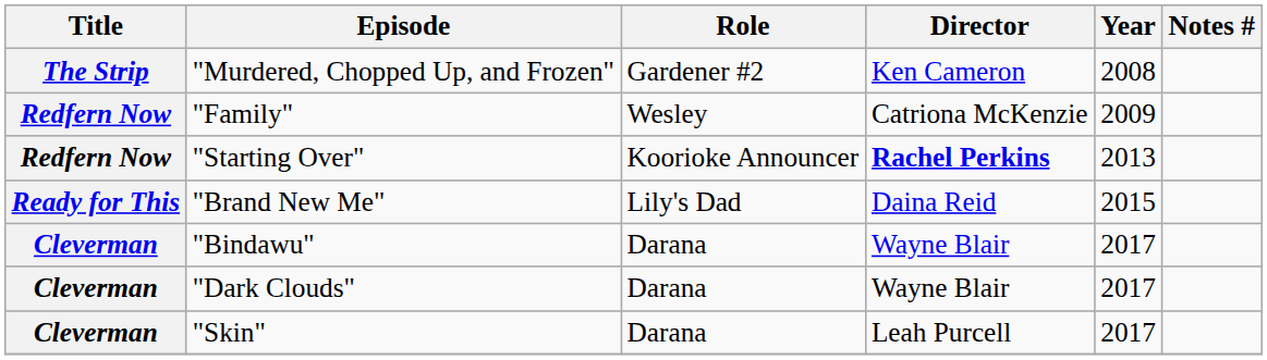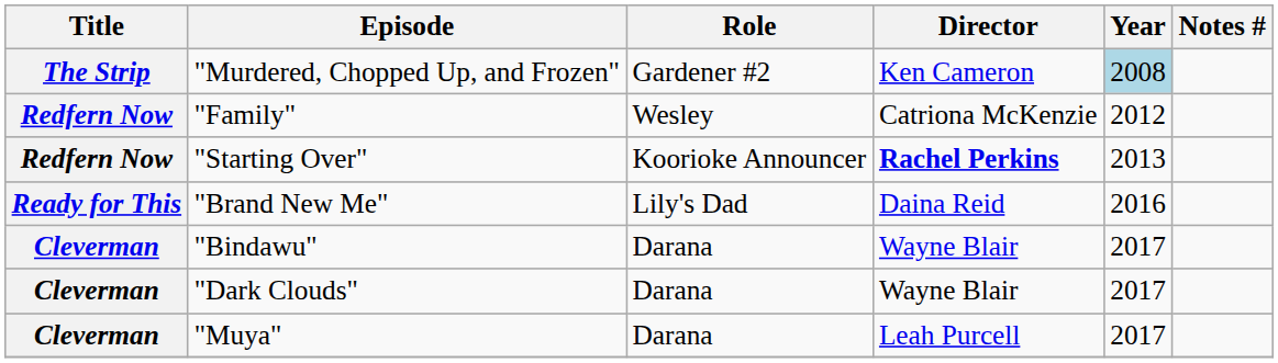 <table class="wikitable plainrowheaders sortable">
 <tr>
 <th scope="col" class="unsortable">Title</th>
 <th scope="col">Episode</th>
 <th scope="col">Role</th>
 <th scope="col">Director</th>
 <th scope="col">Year</th>
 <th scope="col" class="unsortable">Notes #</th>
 </tr>
 <tr>
 <th scope="row"><em><a href='#'>The Strip</a></em></th>
 <td>"Murdered, Chopped Up, and Frozen"</td>
 <td>Gardener #2</td>
 <td><a href='#'>Ken Cameron</a></td>
-<td>2008</td>
+<td style="background: lightblue;">2008</td>
 <td></td>
 </tr>
 <tr>
 <th scope="row"><em><a href='#'>Redfern Now</a></em></th>
 <td>"Family"</td>
 <td>Wesley</td>
 <td>Catriona McKenzie</td>
-<td>2009</td>
+<td>2012</td>
 <td></td>
 </tr>
 <tr>
 <th scope="row"><em>Redfern Now</em></th>
 <td>"Starting Over"</td>
 <td>Koorioke Announcer</td>
 <td><strong><a href='#'>Rachel Perkins</a></strong></td>
 <td>2013</td>
 <td></td>
 </tr>
 <tr>
 <th scope="row"><em><a href='#'>Ready for This</a></em></th>
 <td>"Brand New Me"</td>
 <td>Lily's Dad</td>
 <td><a href='#'>Daina Reid</a></td>
-<td>2015</td>
+<td>2016</td>
 <td></td>
 </tr>
 <tr>
 <th scope="row"><em><a href='#'>Cleverman</a></em></th>
 <td>"Bindawu"</td>
 <td>Darana</td>
 <td><a href='#'>Wayne Blair</a></td>
 <td>2017</td>
 <td></td>
 </tr>
 <tr>
 <th scope="row"><em>Cleverman</em></th>
 <td>"Dark Clouds"</td>
 <td>Darana</td>
 <td>Wayne Blair</td>
 <td>2017</td>
 <td></td>
 </tr>
 <tr>
 <th scope="row"><em>Cleverman</em></th>
-<td>"Skin"</td>
+<td>"Muya"</td>
 <td>Darana</td>
-<td>Leah Purcell</td>
+<td><a href='#'>Leah Purcell</a></td>
 <td>2017</td>
 <td></td>
 </tr>
 <tr>
 </tr>
 </table>
